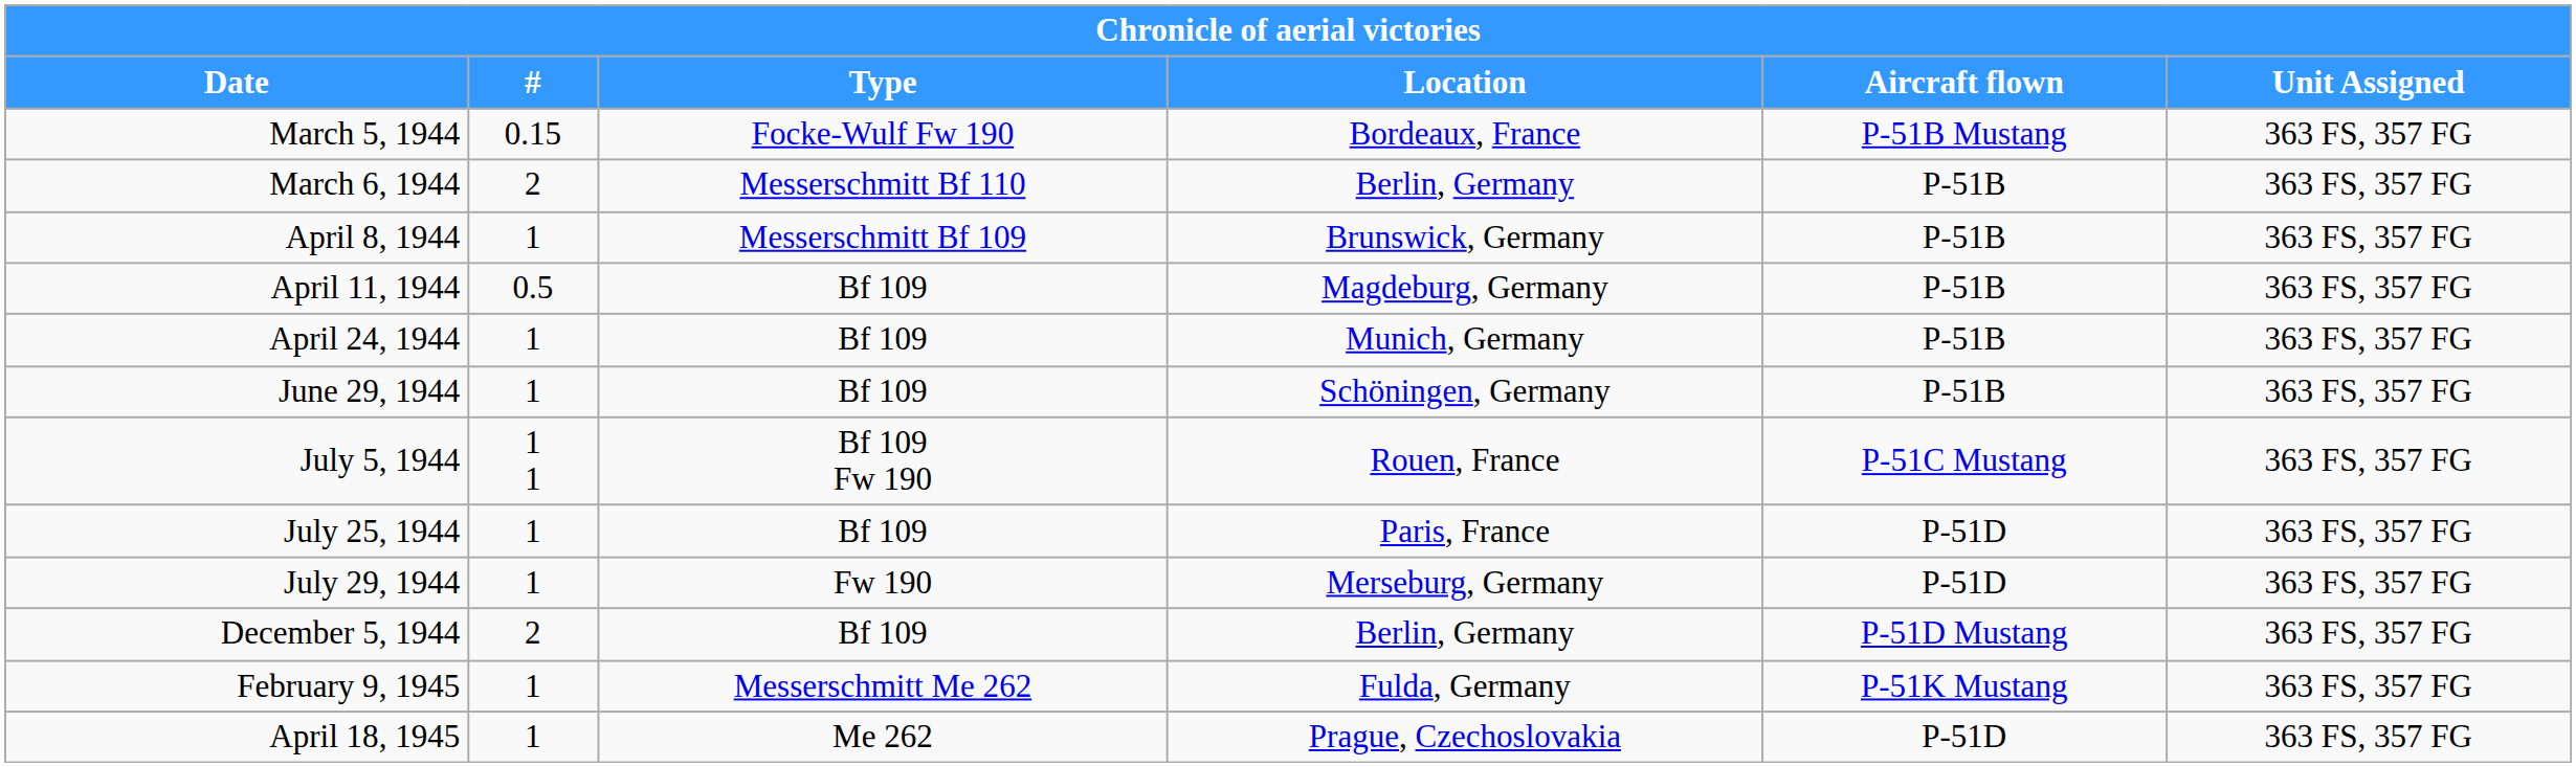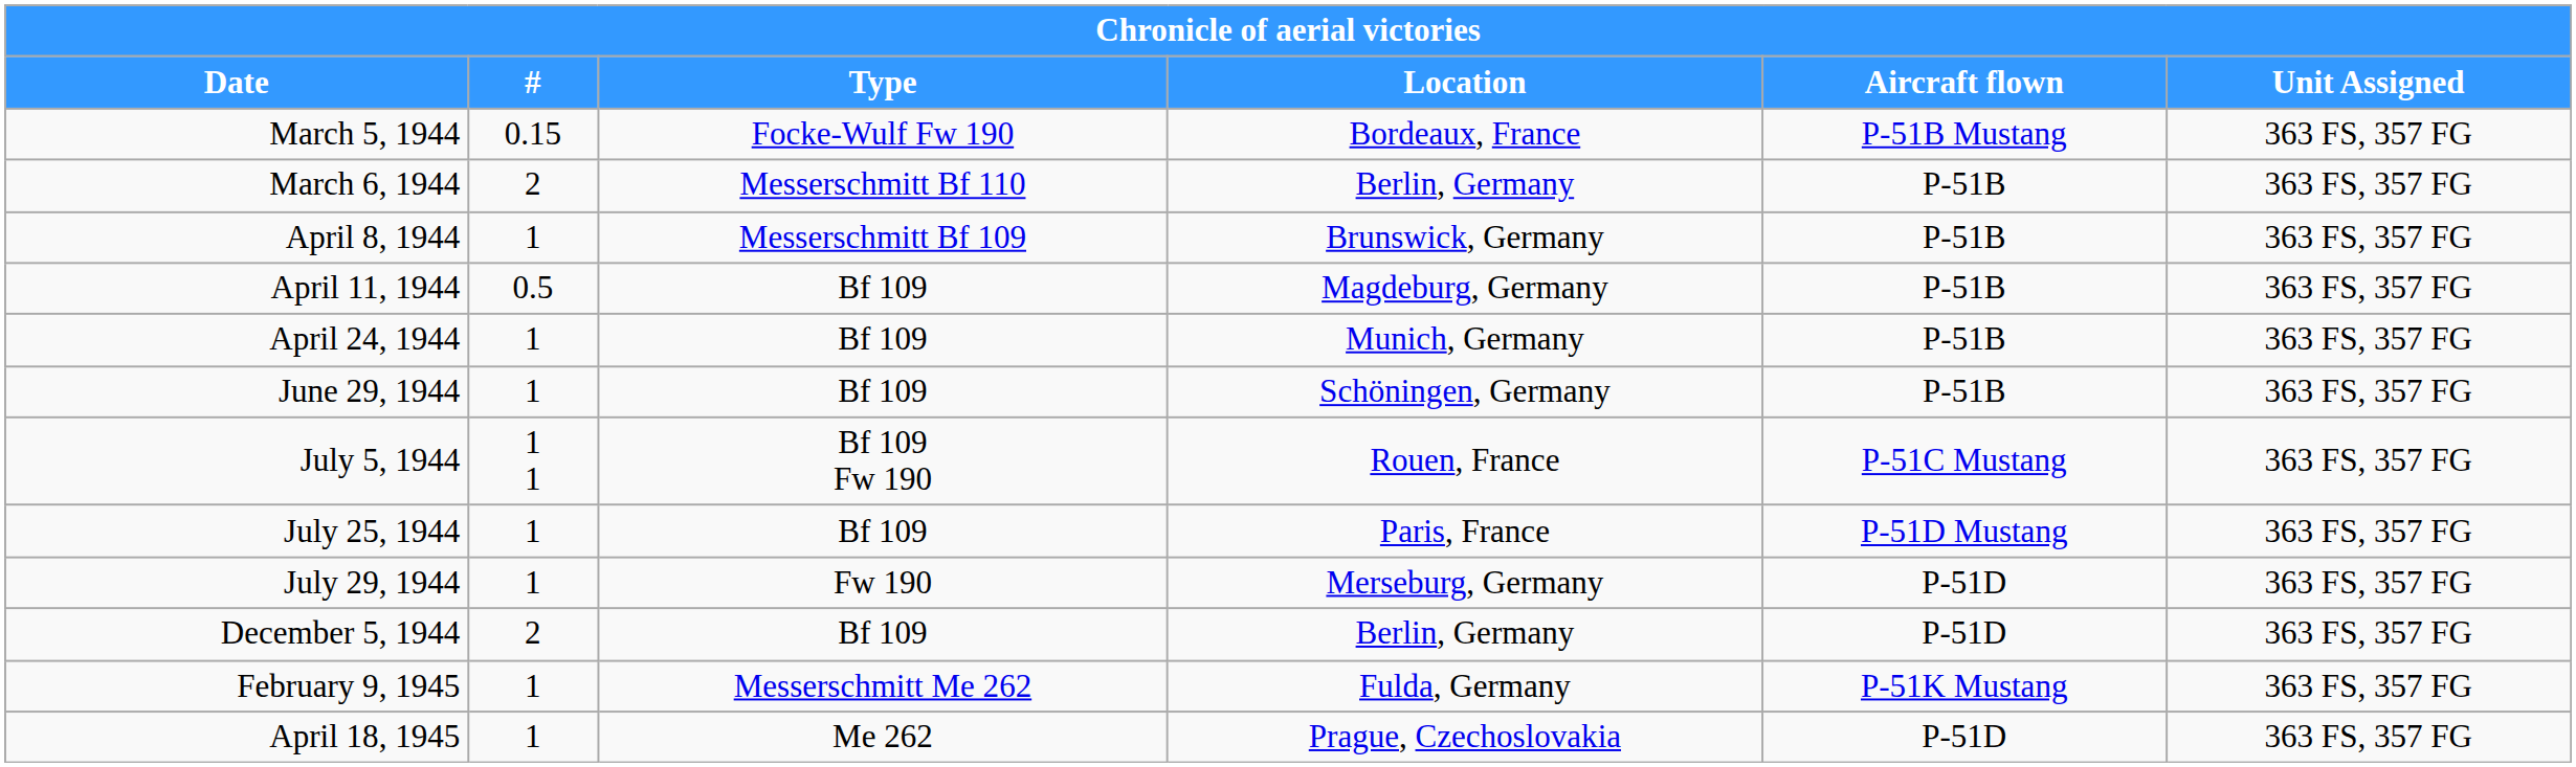 <table class="wikitable plainrowheaders collapsible collapsed" style="margin-left: auto; margin-right: auto; border: none; text-align:right; width: 100%;">
 <tr style="color:white;">
 <th colspan="6" style="background-color: #3399ff">Chronicle of aerial victories</th>
 </tr>
 <tr style="color:white;">
 <th style="background-color: #3399ff">Date</th>
 <th style="background-color: #3399ff">#</th>
 <th style="background-color: #3399ff">Type</th>
 <th style="background-color: #3399ff">Location</th>
 <th style="background-color: #3399ff">Aircraft flown</th>
 <th style="background-color: #3399ff">Unit Assigned</th>
 </tr>
 <tr>
 <td>March 5, 1944</td>
 <td align=center>0.15</td>
 <td align=center><a href='#'>Focke-Wulf Fw 190</a></td>
 <td align=center><a href='#'>Bordeaux</a>, <a href='#'>France</a></td>
 <td align=center><a href='#'>P-51B Mustang</a></td>
 <td align=center>363 FS, 357 FG</td>
 </tr>
 <tr>
 <td>March 6, 1944</td>
 <td align=center>2</td>
 <td align=center><a href='#'>Messerschmitt Bf 110</a></td>
 <td align=center><a href='#'>Berlin</a>, <a href='#'>Germany</a></td>
 <td align=center>P-51B</td>
 <td align=center>363 FS, 357 FG</td>
 </tr>
 <tr>
 <td>April 8, 1944</td>
 <td align=center>1</td>
 <td align=center><a href='#'>Messerschmitt Bf 109</a></td>
 <td align=center><a href='#'>Brunswick</a>, Germany</td>
 <td align=center>P-51B</td>
 <td align=center>363 FS, 357 FG</td>
 </tr>
 <tr>
 <td>April 11, 1944</td>
 <td align=center>0.5</td>
 <td align=center>Bf 109</td>
 <td align=center><a href='#'>Magdeburg</a>, Germany</td>
 <td align=center>P-51B</td>
 <td align=center>363 FS, 357 FG</td>
 </tr>
 <tr>
 <td>April 24, 1944</td>
 <td align=center>1</td>
 <td align=center>Bf 109</td>
 <td align=center><a href='#'>Munich</a>, Germany</td>
 <td align=center>P-51B</td>
 <td align=center>363 FS, 357 FG</td>
 </tr>
 <tr>
 <td>June 29, 1944</td>
 <td align=center>1</td>
 <td align=center>Bf 109</td>
 <td align=center><a href='#'>Schöningen</a>, Germany</td>
 <td align=center>P-51B</td>
 <td align=center>363 FS, 357 FG</td>
 </tr>
 <tr>
 <td>July 5, 1944</td>
 <td align=center>1<br>1</td>
 <td align=center>Bf 109<br>Fw 190</td>
 <td align=center><a href='#'>Rouen</a>, France</td>
 <td align=center><a href='#'>P-51C Mustang</a></td>
 <td align=center>363 FS, 357 FG</td>
 </tr>
 <tr>
 <td>July 25, 1944</td>
 <td align=center>1</td>
 <td align=center>Bf 109</td>
 <td align=center><a href='#'>Paris</a>, France</td>
-<td align=center>P-51D</td>
+<td align=center><a href='#'>P-51D Mustang</a></td>
 <td align=center>363 FS, 357 FG</td>
 </tr>
 <tr>
 <td>July 29, 1944</td>
 <td align=center>1</td>
 <td align=center>Fw 190</td>
 <td align=center><a href='#'>Merseburg</a>, Germany</td>
 <td align=center>P-51D</td>
 <td align=center>363 FS, 357 FG</td>
 </tr>
 <tr>
 <td>December 5, 1944</td>
 <td align=center>2</td>
 <td align=center>Bf 109</td>
 <td align=center><a href='#'>Berlin</a>, Germany</td>
-<td align=center><a href='#'>P-51D Mustang</a></td>
+<td align=center>P-51D</td>
 <td align=center>363 FS, 357 FG</td>
 </tr>
 <tr>
 <td>February 9, 1945</td>
 <td align=center>1</td>
 <td align=center><a href='#'>Messerschmitt Me 262</a></td>
 <td align=center><a href='#'>Fulda</a>, Germany</td>
 <td align=center><a href='#'>P-51K Mustang</a></td>
 <td align=center>363 FS, 357 FG</td>
 </tr>
 <tr>
 <td>April 18, 1945</td>
 <td align=center>1</td>
 <td align=center>Me 262</td>
 <td align=center><a href='#'>Prague</a>, <a href='#'>Czechoslovakia</a></td>
 <td align=center>P-51D</td>
 <td align=center>363 FS, 357 FG</td>
 </tr>
 <tr>
 </tr>
 </table>
